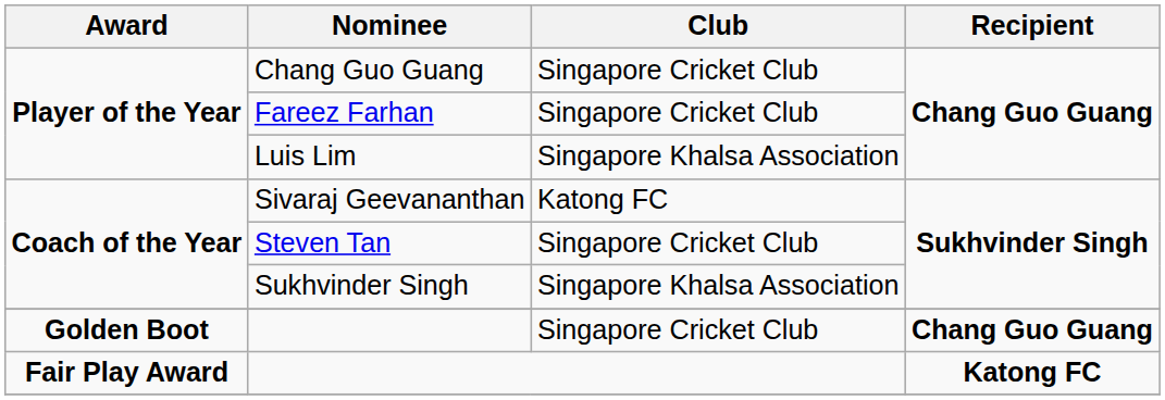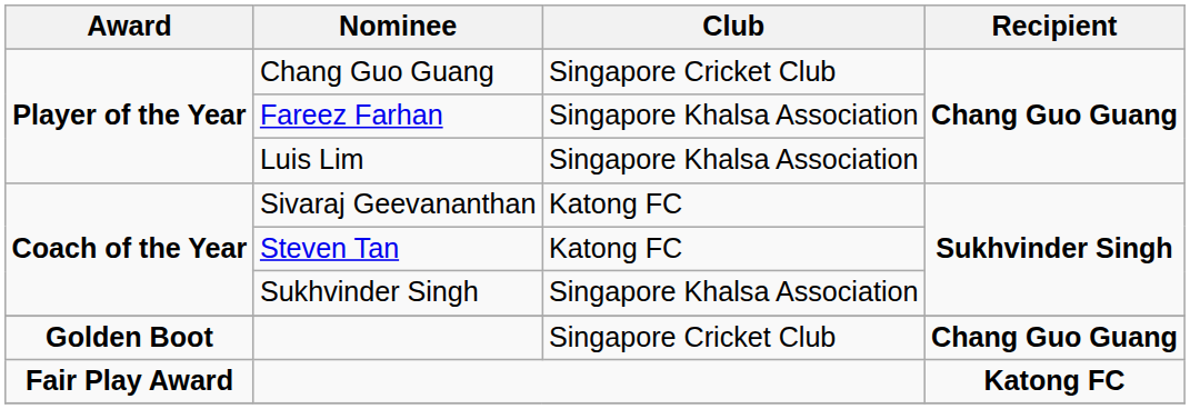 <table class="wikitable" style="font-size:100%">
 <tr>
 <th>Award</th>
 <th>Nominee</th>
 <th>Club</th>
 <th>Recipient</th>
 </tr>
 <tr>
 <td align="center" rowspan="3"><strong>Player of the Year</strong></td>
 <td>Chang Guo Guang</td>
 <td>Singapore Cricket Club</td>
 <td align="center" rowspan="3"><strong>Chang Guo Guang</strong></td>
 </tr>
 <tr>
 <td><a href='#'>Fareez Farhan</a></td>
-<td>Singapore Cricket Club</td>
+<td>Singapore Khalsa Association</td>
 </tr>
 <tr>
 <td>Luis Lim</td>
 <td>Singapore Khalsa Association</td>
 </tr>
 <tr>
 <td align="center" rowspan="3"><strong>Coach of the Year</strong></td>
 <td>Sivaraj Geevananthan</td>
 <td>Katong FC</td>
 <td align="center" rowspan="3"><strong>Sukhvinder Singh</strong></td>
 </tr>
 <tr>
 <td><a href='#'>Steven Tan</a></td>
-<td>Singapore Cricket Club</td>
+<td>Katong FC</td>
 </tr>
 <tr>
 <td>Sukhvinder Singh</td>
 <td>Singapore Khalsa Association</td>
 </tr>
 <tr>
 </tr>
 <tr>
 <td align="center"><strong>Golden Boot</strong></td>
 <td></td>
 <td>Singapore Cricket Club</td>
 <td align="center"><strong>Chang Guo Guang</strong></td>
 </tr>
 <tr>
 <td align="center"><strong>Fair Play Award</strong></td>
 <td colspan="2"></td>
 <td align="center"><strong>Katong FC</strong></td>
 </tr>
 <tr>
 </tr>
 </table>
